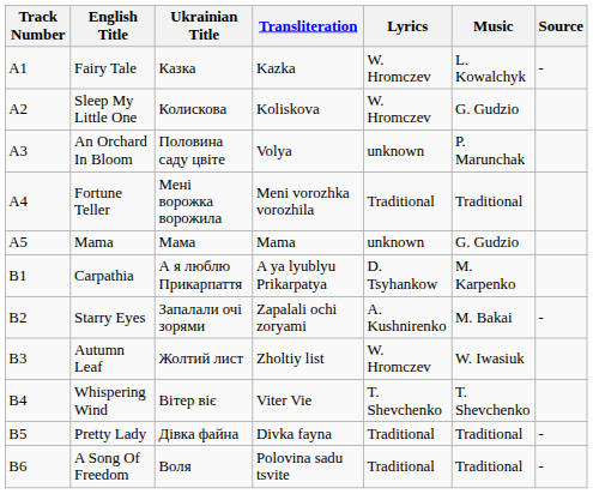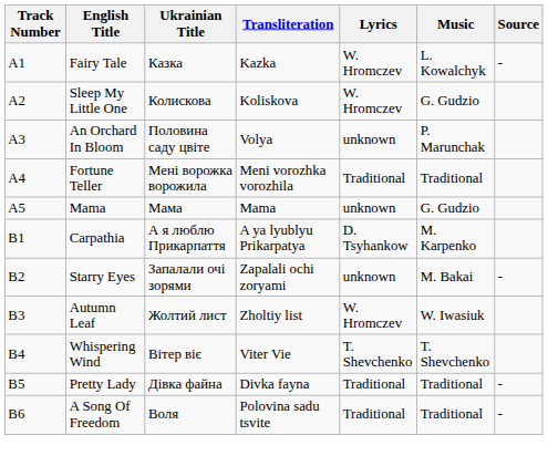 <table class="wikitable">
 <tr>
 <th>Track Number</th>
 <th>English Title</th>
 <th>Ukrainian Title</th>
 <th><a href='#'>Transliteration</a></th>
 <th>Lyrics</th>
 <th>Music</th>
 <th>Source</th>
 </tr>
 <tr>
 <td>A1</td>
 <td>Fairy Tale</td>
 <td>Казка</td>
 <td>Kazka</td>
 <td>W. Hromczev</td>
 <td>L. Kowalchyk</td>
 <td>-</td>
 </tr>
 <tr>
 <td>A2</td>
 <td>Sleep My Little One</td>
 <td>Колискова</td>
 <td>Koliskova</td>
 <td>W. Hromczev</td>
 <td>G. Gudzio</td>
 <td></td>
 </tr>
 <tr>
 <td>A3</td>
 <td>An Orchard In Bloom</td>
 <td>Половина саду цвіте</td>
 <td>Volya</td>
 <td>unknown</td>
 <td>P. Marunchak</td>
 <td></td>
 </tr>
 <tr>
 <td>A4</td>
 <td>Fortune Teller</td>
 <td>Мені ворожка ворожила</td>
 <td>Meni vorozhka vorozhila</td>
 <td>Traditional</td>
 <td>Traditional</td>
 <td></td>
 </tr>
 <tr>
 <td>A5</td>
 <td>Mama</td>
 <td>Мама</td>
 <td>Mama</td>
 <td>unknown</td>
 <td>G. Gudzio</td>
 <td></td>
 </tr>
 <tr>
 <td>B1</td>
 <td>Carpathia</td>
 <td>А я люблю Прикарпаття</td>
 <td>A ya lyublyu Prikarpatya</td>
 <td>D. Tsyhankow</td>
 <td>M. Karpenko</td>
 <td></td>
 </tr>
 <tr>
 <td>B2</td>
 <td>Starry Eyes</td>
 <td>Запалали очі зорями</td>
 <td>Zapalali ochi zoryami</td>
-<td>A. Kushnirenko</td>
+<td>unknown</td>
 <td>M. Bakai</td>
 <td>-</td>
 </tr>
 <tr>
 <td>B3</td>
 <td>Autumn Leaf</td>
 <td>Жолтий лист</td>
 <td>Zholtiy list</td>
 <td>W. Hromczev</td>
 <td>W. Iwasiuk</td>
 <td></td>
 </tr>
 <tr>
 <td>B4</td>
 <td>Whispering Wind</td>
 <td>Вітер віє</td>
 <td>Viter Vie</td>
 <td>T. Shevchenko</td>
 <td>T. Shevchenko</td>
 <td></td>
 </tr>
 <tr>
 <td>B5</td>
 <td>Pretty Lady</td>
 <td>Дівка файна</td>
 <td>Divka fayna</td>
 <td>Traditional</td>
 <td>Traditional</td>
 <td>-</td>
 </tr>
 <tr>
 <td>B6</td>
 <td>A Song Of Freedom</td>
 <td>Воля</td>
 <td>Polovina sadu tsvite</td>
 <td>Traditional</td>
 <td>Traditional</td>
 <td>-</td>
 </tr>
 </table>
